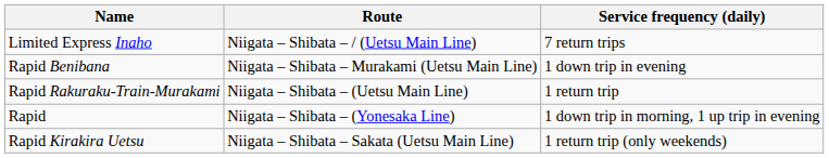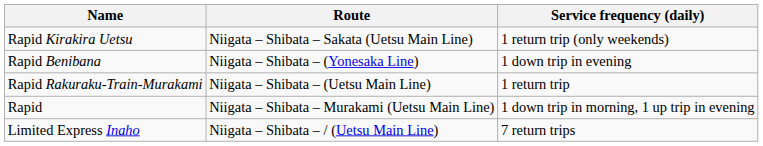 <table class="wikitable">
 <tr>
 <th>Name</th>
 <th>Route</th>
 <th>Service frequency (daily)</th>
 </tr>
 <tr>
-<td>Limited Express <em><a href='#'>Inaho</a></em></td>
-<td>Niigata – Shibata – / (<a href='#'>Uetsu Main Line</a>)</td>
-<td>7 return trips</td>
+<td>Rapid <em>Kirakira Uetsu</em></td>
+<td>Niigata – Shibata – Sakata (Uetsu Main Line)</td>
+<td>1 return trip (only weekends)</td>
 </tr>
 <tr>
 <td>Rapid <em>Benibana</em></td>
-<td>Niigata – Shibata – Murakami (Uetsu Main Line)</td>
+<td>Niigata – Shibata –  (<a href='#'>Yonesaka Line</a>)</td>
 <td>1 down trip in evening</td>
 </tr>
 <tr>
 <td>Rapid <em>Rakuraku-Train-Murakami</em></td>
 <td>Niigata – Shibata –  (Uetsu Main Line)</td>
 <td>1 return trip</td>
 </tr>
 <tr>
 <td>Rapid</td>
-<td>Niigata – Shibata –  (<a href='#'>Yonesaka Line</a>)</td>
+<td>Niigata – Shibata – Murakami (Uetsu Main Line)</td>
 <td>1 down trip in morning, 1 up trip in evening</td>
 </tr>
 <tr>
-<td>Rapid <em>Kirakira Uetsu</em></td>
-<td>Niigata – Shibata – Sakata (Uetsu Main Line)</td>
-<td>1 return trip (only weekends)</td>
+<td>Limited Express <em><a href='#'>Inaho</a></em></td>
+<td>Niigata – Shibata – / (<a href='#'>Uetsu Main Line</a>)</td>
+<td>7 return trips</td>
 </tr>
 </table>
